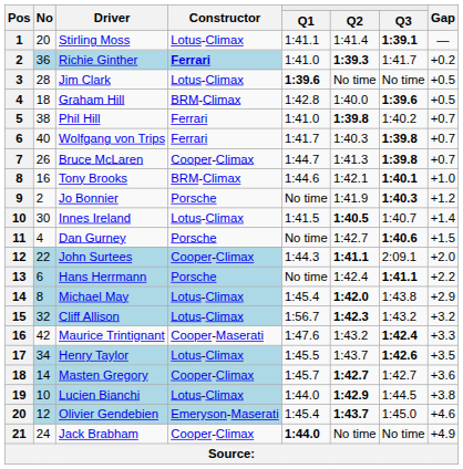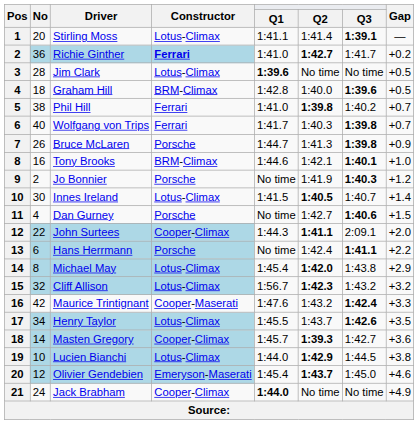 <table class="wikitable sortable" style="font-size: 95%;">
 <tr>
 <th rowspan="2">Pos</th>
 <th rowspan="2">No</th>
 <th rowspan="2">Driver</th>
 <th rowspan="2">Constructor</th>
 <th colspan="3" style="background:#eaecf0; text-align:center;"></th>
 <th rowspan="2">Gap</th>
 </tr>
 <tr>
 <th>Q1</th>
 <th>Q2</th>
 <th>Q3</th>
 </tr>
 <tr>
 <th>1</th>
 <td>20</td>
 <td> <a href='#'>Stirling Moss</a></td>
 <td><a href='#'>Lotus</a>-<a href='#'>Climax</a></td>
 <td>1:41.1</td>
 <td>1:41.4</td>
 <td><strong>1:39.1</strong></td>
 <td align="center">—</td>
 </tr>
 <tr>
 <th>2</th>
 <td style="background:lightblue">36</td>
 <td style="background:lightblue"> <a href='#'>Richie Ginther</a></td>
 <td style="background:lightblue"><strong><a href='#'>Ferrari</a></strong></td>
 <td>1:41.0</td>
-<td><strong>1:39.3</strong></td>
+<td><strong>1:42.7</strong></td>
 <td>1:41.7</td>
 <td>+0.2</td>
 </tr>
 <tr>
 <th>3</th>
 <td>28</td>
 <td> <a href='#'>Jim Clark</a></td>
 <td><a href='#'>Lotus</a>-<a href='#'>Climax</a></td>
 <td><strong>1:39.6</strong></td>
 <td>No time</td>
 <td>No time</td>
 <td>+0.5</td>
 </tr>
 <tr>
 <th>4</th>
 <td>18</td>
 <td> <a href='#'>Graham Hill</a></td>
 <td><a href='#'>BRM</a>-<a href='#'>Climax</a></td>
 <td>1:42.8</td>
 <td>1:40.0</td>
 <td><strong>1:39.6</strong></td>
 <td>+0.5</td>
 </tr>
 <tr>
 <th>5</th>
 <td>38</td>
 <td> <a href='#'>Phil Hill</a></td>
 <td><a href='#'>Ferrari</a></td>
 <td>1:41.0</td>
 <td><strong>1:39.8</strong></td>
 <td>1:40.2</td>
 <td>+0.7</td>
 </tr>
 <tr>
 <th>6</th>
 <td>40</td>
 <td> <a href='#'>Wolfgang von Trips</a></td>
 <td><a href='#'>Ferrari</a></td>
 <td>1:41.7</td>
 <td>1:40.3</td>
 <td><strong>1:39.8</strong></td>
 <td>+0.7</td>
 </tr>
 <tr>
 <th>7</th>
 <td>26</td>
 <td> <a href='#'>Bruce McLaren</a></td>
-<td><a href='#'>Cooper</a>-<a href='#'>Climax</a></td>
+<td><a href='#'>Porsche</a></td>
 <td>1:44.7</td>
 <td>1:41.3</td>
 <td><strong>1:39.8</strong></td>
-<td>+0.7</td>
+<td>+0.9</td>
 </tr>
 <tr>
 <th>8</th>
 <td>16</td>
 <td> <a href='#'>Tony Brooks</a></td>
 <td><a href='#'>BRM</a>-<a href='#'>Climax</a></td>
 <td>1:44.6</td>
 <td>1:42.1</td>
 <td><strong>1:40.1</strong></td>
 <td>+1.0</td>
 </tr>
 <tr>
 <th>9</th>
 <td>2</td>
 <td> <a href='#'>Jo Bonnier</a></td>
 <td><a href='#'>Porsche</a></td>
 <td>No time</td>
 <td>1:41.9</td>
 <td><strong>1:40.3</strong></td>
 <td>+1.2</td>
 </tr>
 <tr>
 <th>10</th>
 <td>30</td>
 <td> <a href='#'>Innes Ireland</a></td>
 <td><a href='#'>Lotus</a>-<a href='#'>Climax</a></td>
 <td>1:41.5</td>
 <td><strong>1:40.5</strong></td>
 <td>1:40.7</td>
 <td>+1.4</td>
 </tr>
 <tr>
 <th>11</th>
 <td>4</td>
 <td> <a href='#'>Dan Gurney</a></td>
 <td><a href='#'>Porsche</a></td>
 <td>No time</td>
 <td>1:42.7</td>
 <td><strong>1:40.6</strong></td>
 <td>+1.5</td>
 </tr>
 <tr>
 <th>12</th>
 <td style="background:lightblue">22</td>
 <td style="background:lightblue"> <a href='#'>John Surtees</a></td>
 <td style="background:lightblue"><a href='#'>Cooper</a>-<a href='#'>Climax</a></td>
 <td>1:44.3</td>
 <td><strong>1:41.1</strong></td>
 <td>2:09.1</td>
 <td>+2.0</td>
 </tr>
 <tr>
 <th>13</th>
 <td style="background:lightblue">6</td>
 <td style="background:lightblue"> <a href='#'>Hans Herrmann</a></td>
 <td style="background:lightblue"><a href='#'>Porsche</a></td>
 <td>No time</td>
 <td>1:42.4</td>
 <td><strong>1:41.1</strong></td>
 <td>+2.2</td>
 </tr>
 <tr>
 <th>14</th>
 <td style="background:lightblue">8</td>
 <td style="background:lightblue"> <a href='#'>Michael May</a></td>
 <td style="background:lightblue"><a href='#'>Lotus</a>-<a href='#'>Climax</a></td>
 <td>1:45.4</td>
 <td><strong>1:42.0</strong></td>
 <td>1:43.8</td>
 <td>+2.9</td>
 </tr>
 <tr>
 <th>15</th>
 <td style="background:lightblue">32</td>
 <td style="background:lightblue"> <a href='#'>Cliff Allison</a></td>
 <td style="background:lightblue"><a href='#'>Lotus</a>-<a href='#'>Climax</a></td>
 <td>1:56.7</td>
 <td><strong>1:42.3</strong></td>
 <td>1:43.2</td>
 <td>+3.2</td>
 </tr>
 <tr>
 <th>16</th>
 <td>42</td>
 <td> <a href='#'>Maurice Trintignant</a></td>
 <td><a href='#'>Cooper</a>-<a href='#'>Maserati</a></td>
 <td>1:47.6</td>
 <td>1:43.2</td>
 <td><strong>1:42.4</strong></td>
 <td>+3.3</td>
 </tr>
 <tr>
 <th>17</th>
 <td style="background:lightblue">34</td>
 <td style="background:lightblue"> <a href='#'>Henry Taylor</a></td>
 <td style="background:lightblue"><a href='#'>Lotus</a>-<a href='#'>Climax</a></td>
 <td>1:45.5</td>
 <td>1:43.7</td>
 <td><strong>1:42.6</strong></td>
 <td>+3.5</td>
 </tr>
 <tr>
 <th>18</th>
 <td style="background:lightblue">14</td>
 <td style="background:lightblue"> <a href='#'>Masten Gregory</a></td>
 <td style="background:lightblue"><a href='#'>Cooper</a>-<a href='#'>Climax</a></td>
 <td>1:45.7</td>
-<td><strong>1:42.7</strong></td>
+<td><strong>1:39.3</strong></td>
 <td>1:42.7</td>
 <td>+3.6</td>
 </tr>
 <tr>
 <th>19</th>
 <td style="background:lightblue">10</td>
 <td style="background:lightblue"> <a href='#'>Lucien Bianchi</a></td>
 <td style="background:lightblue"><a href='#'>Lotus</a>-<a href='#'>Climax</a></td>
 <td>1:44.0</td>
 <td><strong>1:42.9</strong></td>
 <td>1:44.5</td>
 <td>+3.8</td>
 </tr>
 <tr>
 <th>20</th>
 <td style="background:lightblue">12</td>
 <td style="background:lightblue"> <a href='#'>Olivier Gendebien</a></td>
 <td style="background:lightblue"><a href='#'>Emeryson</a>-<a href='#'>Maserati</a></td>
 <td>1:45.4</td>
 <td><strong>1:43.7</strong></td>
 <td>1:45.0</td>
 <td>+4.6</td>
 </tr>
 <tr>
 <th>21</th>
 <td>24</td>
 <td> <a href='#'>Jack Brabham</a></td>
 <td><a href='#'>Cooper</a>-<a href='#'>Climax</a></td>
 <td><strong>1:44.0</strong></td>
 <td>No time</td>
 <td>No time</td>
 <td>+4.9</td>
 </tr>
 <tr>
 <th colspan="8">Source:</th>
 </tr>
 </table>
